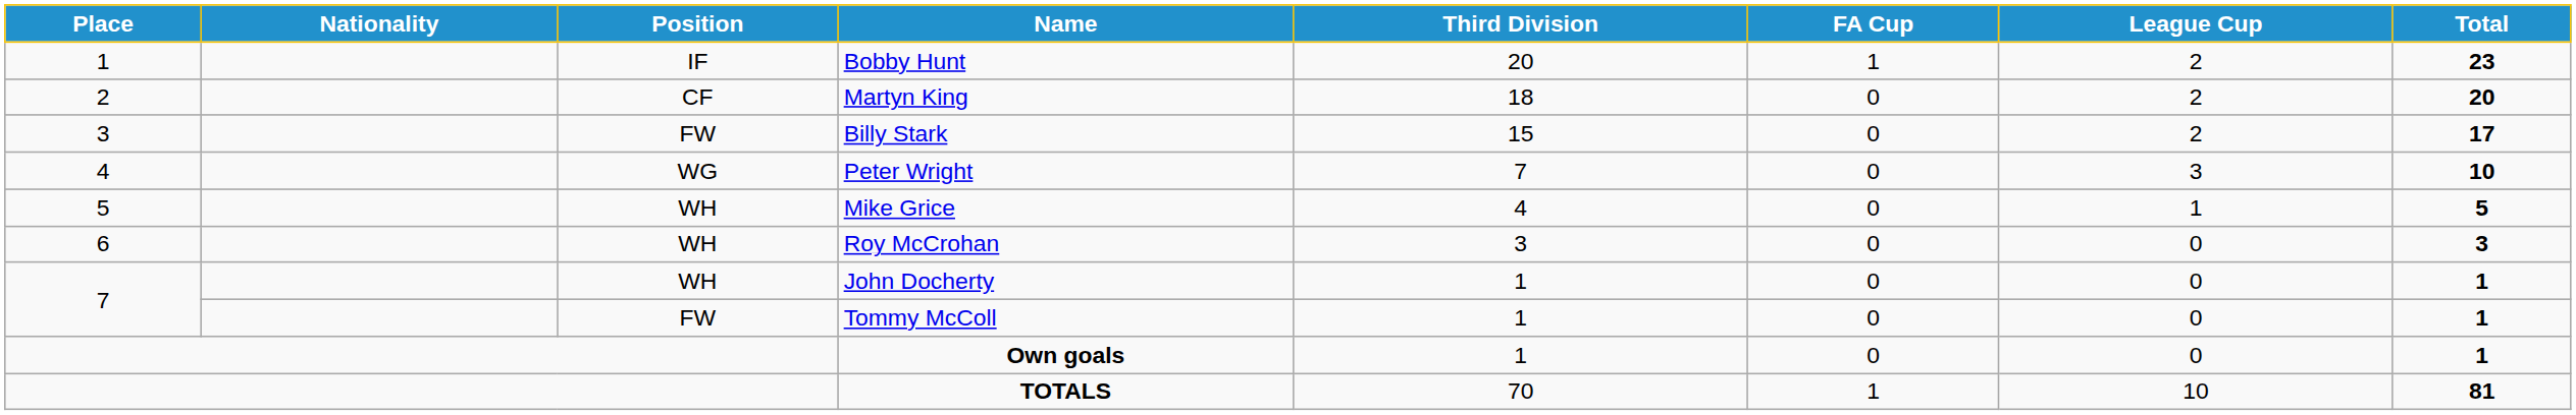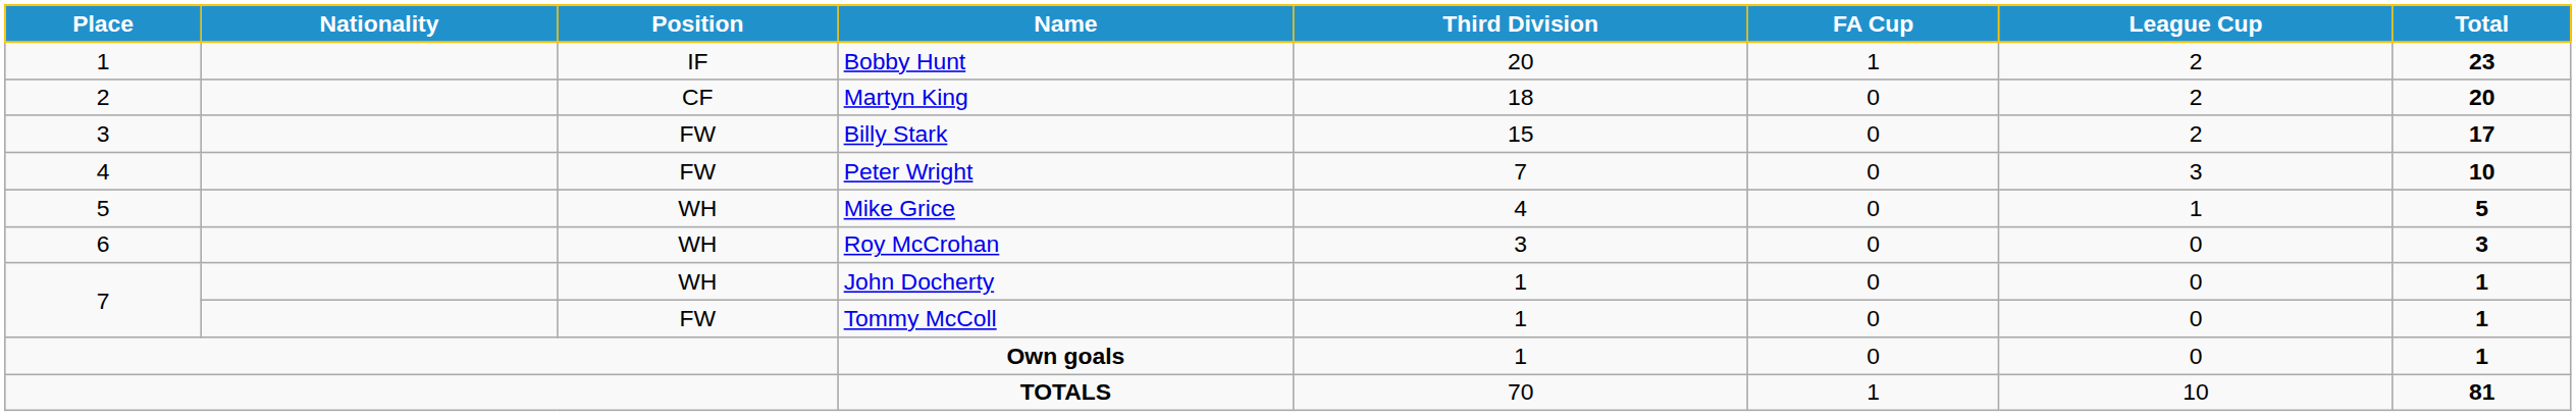 <table class="wikitable" style="text-align:center; font-size:90%; width:100%;">
 <tr>
 <th style="background:#2191CC; color:white; border:1px solid #F7C408; text-align:center;">Place</th>
 <th style="background:#2191CC; color:white; border:1px solid #F7C408; text-align:center;">Nationality</th>
 <th style="background:#2191CC; color:white; border:1px solid #F7C408; text-align:center;">Position</th>
 <th style="background:#2191CC; color:white; border:1px solid #F7C408; text-align:center;">Name</th>
 <th style="background:#2191CC; color:white; border:1px solid #F7C408; text-align:center;">Third Division</th>
 <th style="background:#2191CC; color:white; border:1px solid #F7C408; text-align:center;">FA Cup</th>
 <th style="background:#2191CC; color:white; border:1px solid #F7C408; text-align:center;">League Cup</th>
 <th style="background:#2191CC; color:white; border:1px solid #F7C408; text-align:center;">Total</th>
 </tr>
 <tr>
 <td>1</td>
 <td></td>
 <td>IF</td>
 <td align="left"><a href='#'>Bobby Hunt</a></td>
 <td>20</td>
 <td>1</td>
 <td>2</td>
 <td><strong>23</strong></td>
 </tr>
 <tr>
 <td>2</td>
 <td></td>
 <td>CF</td>
 <td align="left"><a href='#'>Martyn King</a></td>
 <td>18</td>
 <td>0</td>
 <td>2</td>
 <td><strong>20</strong></td>
 </tr>
 <tr>
 <td>3</td>
 <td></td>
 <td>FW</td>
 <td align="left"><a href='#'>Billy Stark</a></td>
 <td>15</td>
 <td>0</td>
 <td>2</td>
 <td><strong>17</strong></td>
 </tr>
 <tr>
 <td>4</td>
 <td></td>
-<td>WG</td>
+<td>FW</td>
 <td align="left"><a href='#'>Peter Wright</a></td>
 <td>7</td>
 <td>0</td>
 <td>3</td>
 <td><strong>10</strong></td>
 </tr>
 <tr>
 <td>5</td>
 <td></td>
 <td>WH</td>
 <td align="left"><a href='#'>Mike Grice</a></td>
 <td>4</td>
 <td>0</td>
 <td>1</td>
 <td><strong>5</strong></td>
 </tr>
 <tr>
 <td>6</td>
 <td></td>
 <td>WH</td>
 <td align="left"><a href='#'>Roy McCrohan</a></td>
 <td>3</td>
 <td>0</td>
 <td>0</td>
 <td><strong>3</strong></td>
 </tr>
 <tr>
 <td rowspan="2">7</td>
 <td></td>
 <td>WH</td>
 <td align="left"><a href='#'>John Docherty</a></td>
 <td>1</td>
 <td>0</td>
 <td>0</td>
 <td><strong>1</strong></td>
 </tr>
 <tr>
 <td></td>
 <td>FW</td>
 <td align="left"><a href='#'>Tommy McColl</a></td>
 <td>1</td>
 <td>0</td>
 <td>0</td>
 <td><strong>1</strong></td>
 </tr>
 <tr>
 <td colspan="3"></td>
 <td><strong>Own goals</strong></td>
 <td>1</td>
 <td>0</td>
 <td>0</td>
 <td><strong>1</strong></td>
 </tr>
 <tr>
 <td colspan="3"></td>
 <td><strong>TOTALS</strong></td>
 <td>70</td>
 <td>1</td>
 <td>10</td>
 <td><strong>81</strong></td>
 </tr>
 </table>
